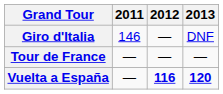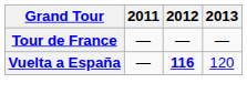 <table class="wikitable plainrowheaders">
 <tr>
 <th scope="col"><a href='#'>Grand Tour</a></th>
 <th scope="col">2011</th>
 <th scope="col">2012</th>
 <th scope="col">2013</th>
-</tr>
-<tr style="text-align:center;">
-<th scope="row"> <a href='#'>Giro d'Italia</a></th>
-<td><a href='#'>146</a></td>
-<td>—</td>
-<td><a href='#'>DNF</a></td>
 </tr>
 <tr style="text-align:center;">
 <th scope="row"> <a href='#'>Tour de France</a></th>
 <td>—</td>
 <td>—</td>
 <td>—</td>
 </tr>
 <tr style="text-align:center;">
 <th scope="row"> <a href='#'>Vuelta a España</a></th>
 <td>—</td>
 <td><strong><a href='#'>116</a></strong></td>
-<td><strong><a href='#'>120</a></strong></td>
+<td><a href='#'>120</a></td>
 </tr>
 </table>
